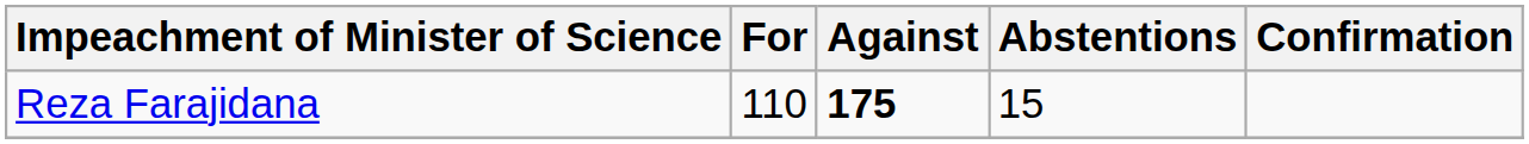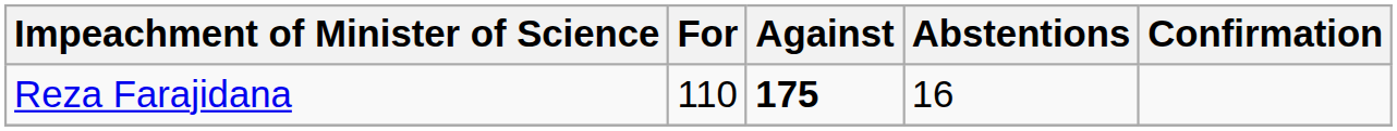 <table class="wikitable">
 <tr>
 <th>Impeachment of Minister of Science</th>
 <th>For</th>
 <th>Against</th>
 <th>Abstentions</th>
 <th>Confirmation</th>
 </tr>
 <tr>
 <td><a href='#'>Reza Farajidana</a></td>
 <td>110</td>
 <td><strong>175</strong></td>
-<td>15</td>
+<td>16</td>
 <td></td>
 </tr>
 <tr>
 </tr>
 </table>
